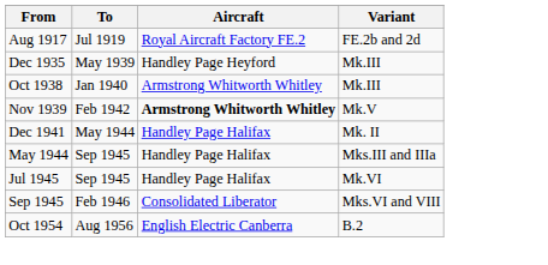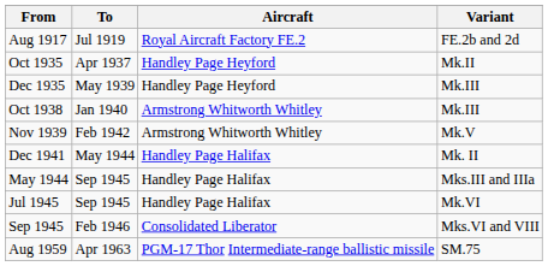 <table class="wikitable">
 <tr>
 </tr>
 <tr>
 <th>From</th>
 <th>To</th>
 <th>Aircraft</th>
 <th>Variant</th>
 </tr>
 <tr>
 <td>Aug 1917</td>
 <td>Jul 1919</td>
 <td><a href='#'>Royal Aircraft Factory FE.2</a></td>
 <td>FE.2b and 2d</td>
 </tr>
 <tr>
+<td>Oct 1935</td>
+<td>Apr 1937</td>
+<td><a href='#'>Handley Page Heyford</a></td>
+<td>Mk.II</td>
+</tr>
+<tr>
 <td>Dec 1935</td>
 <td>May 1939</td>
 <td>Handley Page Heyford</td>
 <td>Mk.III</td>
 </tr>
 <tr>
 <td>Oct 1938</td>
 <td>Jan 1940</td>
 <td><a href='#'>Armstrong Whitworth Whitley</a></td>
 <td>Mk.III</td>
 </tr>
 <tr>
 <td>Nov 1939</td>
 <td>Feb 1942</td>
-<td><strong>Armstrong Whitworth Whitley</strong></td>
+<td>Armstrong Whitworth Whitley</td>
 <td>Mk.V</td>
 </tr>
 <tr>
 <td>Dec 1941</td>
 <td>May 1944</td>
 <td><a href='#'>Handley Page Halifax</a></td>
 <td>Mk. II</td>
 </tr>
 <tr>
 <td>May 1944</td>
 <td>Sep 1945</td>
 <td>Handley Page Halifax</td>
 <td>Mks.III and IIIa</td>
 </tr>
 <tr>
 <td>Jul 1945</td>
 <td>Sep 1945</td>
 <td>Handley Page Halifax</td>
 <td>Mk.VI</td>
 </tr>
 <tr>
 <td>Sep 1945</td>
 <td>Feb 1946</td>
 <td><a href='#'>Consolidated Liberator</a></td>
 <td>Mks.VI and VIII</td>
 </tr>
 <tr>
-<td>Oct 1954</td>
-<td>Aug 1956</td>
-<td><a href='#'>English Electric Canberra</a></td>
-<td>B.2</td>
+<td>Aug 1959</td>
+<td>Apr 1963</td>
+<td><a href='#'>PGM-17 Thor</a> <a href='#'>Intermediate-range ballistic missile</a></td>
+<td>SM.75</td>
 </tr>
 </table>
